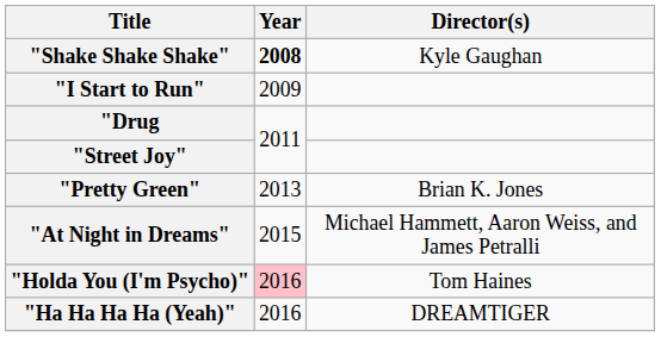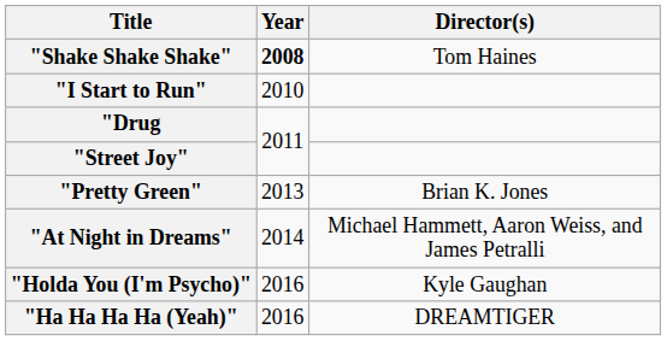 <table class="wikitable plainrowheaders" style="text-align:center;">
 <tr>
 <th>Title</th>
 <th scope="col">Year</th>
 <th scope="col" style="width:16em;">Director(s)</th>
 </tr>
 <tr>
 <th scope="row">"Shake Shake Shake"</th>
 <td><strong>2008</strong></td>
-<td>Kyle Gaughan</td>
+<td>Tom Haines</td>
 </tr>
 <tr>
 <th scope="row">"I Start to Run"</th>
-<td>2009</td>
+<td>2010</td>
 <td></td>
 </tr>
 <tr>
 <th scope="row">"Drug</th>
 <td rowspan="2">2011</td>
 <td></td>
 </tr>
 <tr>
 <th scope="row">"Street Joy"</th>
 <td></td>
 </tr>
 <tr>
 <th scope="row">"Pretty Green"</th>
 <td>2013</td>
 <td>Brian K. Jones</td>
 </tr>
 <tr>
 <th scope="row">"At Night in Dreams"</th>
-<td>2015</td>
+<td>2014</td>
 <td>Michael Hammett, Aaron Weiss, and James Petralli</td>
 </tr>
 <tr>
 <th scope="row">"Holda You (I'm Psycho)"</th>
-<td style="background: pink;">2016</td>
-<td>Tom Haines</td>
+<td>2016</td>
+<td>Kyle Gaughan</td>
 </tr>
 <tr>
 <th scope="row">"Ha Ha Ha Ha (Yeah)"</th>
 <td>2016</td>
 <td>DREAMTIGER</td>
 </tr>
 </table>
